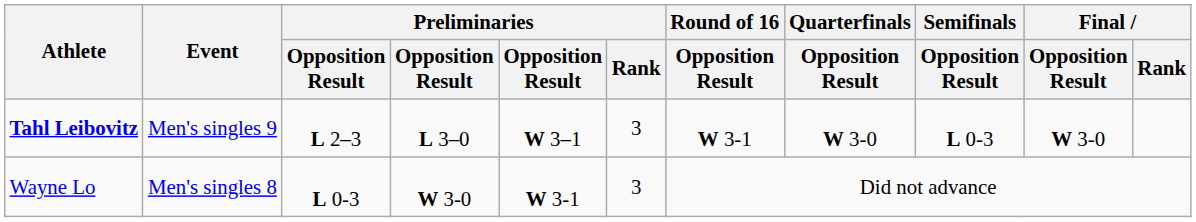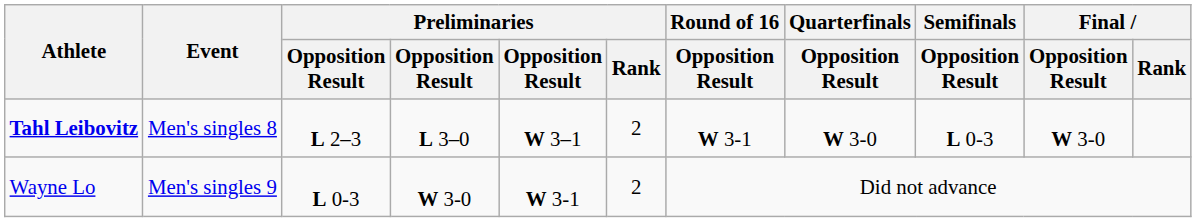 <table class=wikitable style="font-size:90%">
 <tr>
 <th rowspan="2">Athlete</th>
 <th rowspan="2">Event</th>
 <th colspan="4">Preliminaries</th>
 <th>Round of 16</th>
 <th>Quarterfinals</th>
 <th>Semifinals</th>
 <th colspan="2">Final / </th>
 </tr>
 <tr>
 <th>Opposition<br>Result</th>
 <th>Opposition<br>Result</th>
 <th>Opposition<br>Result</th>
 <th>Rank</th>
 <th>Opposition<br>Result</th>
 <th>Opposition<br>Result</th>
 <th>Opposition<br>Result</th>
 <th>Opposition<br>Result</th>
 <th>Rank</th>
 </tr>
 <tr>
 <td><strong><a href='#'>Tahl Leibovitz</a></strong></td>
-<td><a href='#'>Men's singles 9</a></td>
+<td><a href='#'>Men's singles 8</a></td>
 <td align="center"><br><strong>L</strong> 2–3</td>
 <td align="center"><br><strong>L</strong> 3–0</td>
 <td align="center"><br><strong>W</strong> 3–1</td>
-<td align="center">3</td>
+<td align="center">2</td>
 <td align="center"><br><strong>W</strong> 3-1</td>
 <td align="center"><br><strong>W</strong> 3-0</td>
 <td align="center"><br><strong>L</strong> 0-3</td>
 <td align="center"><br><strong>W</strong> 3-0</td>
 <td align="center"></td>
 </tr>
 <tr>
 <td><a href='#'>Wayne Lo</a></td>
-<td><a href='#'>Men's singles 8</a></td>
+<td><a href='#'>Men's singles 9</a></td>
 <td align="center"><br><strong>L</strong> 0-3</td>
 <td align="center"><br><strong>W</strong> 3-0</td>
 <td align="center"><br><strong>W</strong> 3-1</td>
-<td align="center">3</td>
+<td align="center">2</td>
 <td align="center" colspan="5">Did not advance</td>
 </tr>
 </table>
